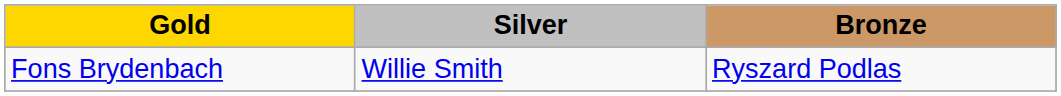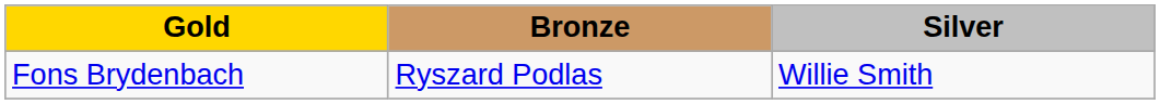 <table class="wikitable" style="text-align:left">
 <tr align="center">
 <td width=200 bgcolor=gold><strong>Gold</strong></td>
+<td width=200 bgcolor=CC9966><strong>Bronze</strong></td>
 <td width=200 bgcolor=silver><strong>Silver</strong></td>
-<td width=200 bgcolor=CC9966><strong>Bronze</strong></td>
 </tr>
 <tr>
 <td><a href='#'>Fons Brydenbach</a><br><em></em></td>
+<td><a href='#'>Ryszard Podlas</a><br><em></em></td>
 <td><a href='#'>Willie Smith</a><br><em></em></td>
-<td><a href='#'>Ryszard Podlas</a><br><em></em></td>
 </tr>
 </table>
